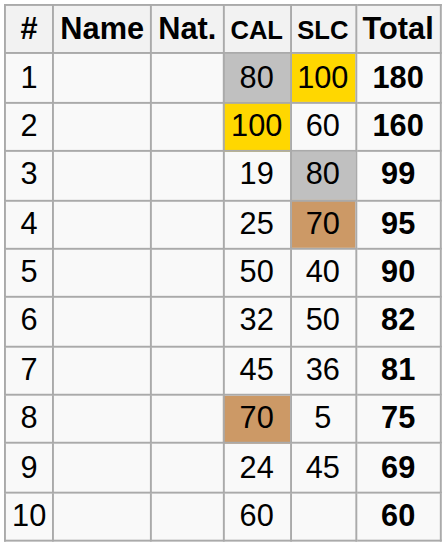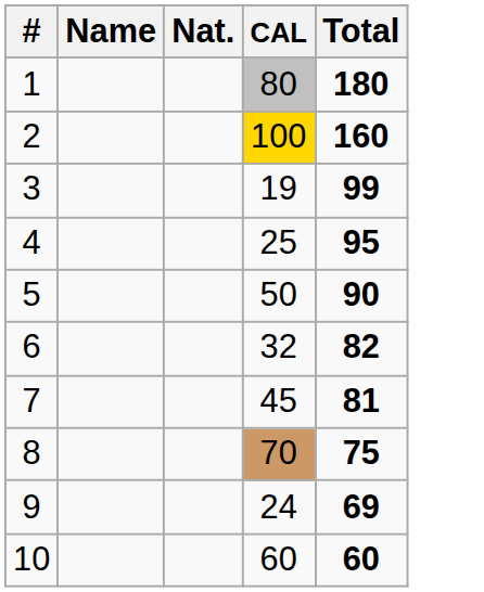 <table class="wikitable sortable" style="text-align:center;">
 <tr>
 <th>#</th>
 <th>Name</th>
 <th>Nat.</th>
 <th><small>CAL</small></th>
-<th><small>SLC</small></th>
 <th>Total</th>
 </tr>
 <tr>
 <td>1</td>
 <td align=left></td>
 <td></td>
 <td bgcolor=silver>80</td>
-<td bgcolor=gold>100</td>
 <td><strong>180</strong></td>
 </tr>
 <tr>
 <td>2</td>
 <td align=left></td>
 <td></td>
 <td bgcolor=gold>100</td>
-<td>60</td>
 <td><strong>160</strong></td>
 </tr>
 <tr>
 <td>3</td>
 <td align=left></td>
 <td></td>
 <td>19</td>
-<td bgcolor=silver>80</td>
 <td><strong>99</strong></td>
 </tr>
 <tr>
 <td>4</td>
 <td align=left></td>
 <td></td>
 <td>25</td>
-<td bgcolor=cc9966>70</td>
 <td><strong>95</strong></td>
 </tr>
 <tr>
 <td>5</td>
 <td align=left></td>
 <td></td>
 <td>50</td>
-<td>40</td>
 <td><strong>90</strong></td>
 </tr>
 <tr>
 <td>6</td>
 <td align=left></td>
 <td></td>
 <td>32</td>
-<td>50</td>
 <td><strong>82</strong></td>
 </tr>
 <tr>
 <td>7</td>
 <td align=left></td>
 <td></td>
 <td>45</td>
-<td>36</td>
 <td><strong>81</strong></td>
 </tr>
 <tr>
 <td>8</td>
 <td align=left></td>
 <td></td>
 <td bgcolor=cc9966>70</td>
-<td>5</td>
 <td><strong>75</strong></td>
 </tr>
 <tr>
 <td>9</td>
 <td align=left></td>
 <td></td>
 <td>24</td>
-<td>45</td>
 <td><strong>69</strong></td>
 </tr>
 <tr>
 <td>10</td>
 <td align=left></td>
 <td></td>
 <td>60</td>
-<td></td>
 <td><strong>60</strong></td>
 </tr>
 </table>
